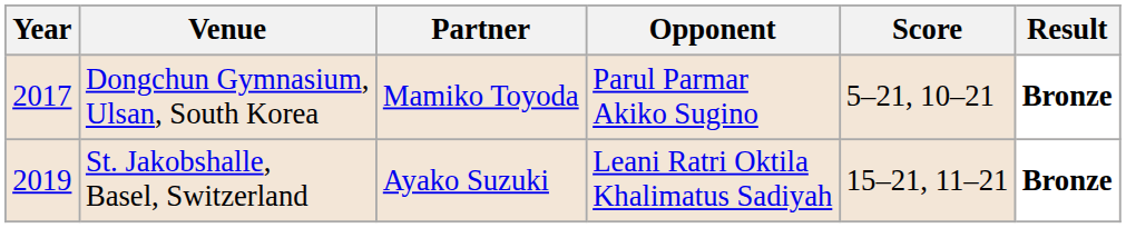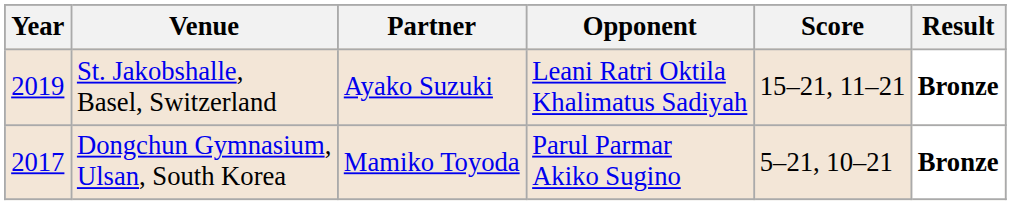 <table class="sortable wikitable" style="font-size: 90%;">
 <tr>
 <th>Year</th>
 <th>Venue</th>
 <th>Partner</th>
 <th>Opponent</th>
 <th>Score</th>
 <th>Result</th>
 </tr>
 <tr style="background:#F3E6D7">
+<td align="center"><a href='#'>2019</a></td>
+<td align="left"><a href='#'>St. Jakobshalle</a>,<br>Basel, Switzerland</td>
+<td align="left"> <a href='#'>Ayako Suzuki</a></td>
+<td align="left"> <a href='#'>Leani Ratri Oktila</a>  <br>  <a href='#'>Khalimatus Sadiyah</a></td>
+<td align="left">15–21, 11–21</td>
+<td style="text-align:left; background:white"> <strong>Bronze</strong></td>
+</tr>
+<tr style="background:#F3E6D7">
 <td align="center"><a href='#'>2017</a></td>
 <td align="left"><a href='#'>Dongchun Gymnasium</a>,<br><a href='#'>Ulsan</a>, South Korea</td>
 <td align="left"> <a href='#'>Mamiko Toyoda</a></td>
 <td align="left"> <a href='#'>Parul Parmar</a>  <br>  <a href='#'>Akiko Sugino</a></td>
 <td align="left">5–21, 10–21</td>
 <td style="text-align:left; background:white"> <strong>Bronze</strong></td>
 </tr>
-<tr style="background:#F3E6D7">
-<td align="center"><a href='#'>2019</a></td>
-<td align="left"><a href='#'>St. Jakobshalle</a>,<br>Basel, Switzerland</td>
-<td align="left"> <a href='#'>Ayako Suzuki</a></td>
-<td align="left"> <a href='#'>Leani Ratri Oktila</a>  <br>  <a href='#'>Khalimatus Sadiyah</a></td>
-<td align="left">15–21, 11–21</td>
-<td style="text-align:left; background:white"> <strong>Bronze</strong></td>
-</tr>
 </table>
